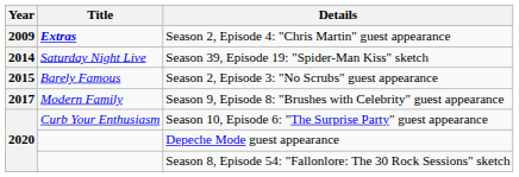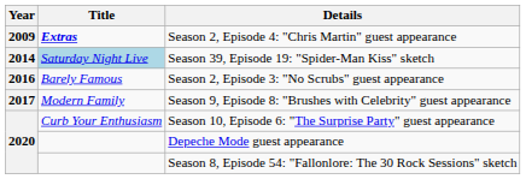 <table class="wikitable sortable plainrowheaders">
 <tr>
 <th scope="col">Year</th>
 <th scope="col">Title</th>
 <th scope="col" class="unsortable">Details</th>
 </tr>
 <tr>
 <th scope="row" style="text-align:center;">2009</th>
 <td><strong><em><a href='#'>Extras</a></em></strong></td>
 <td>Season 2, Episode 4: "Chris Martin" guest appearance</td>
 </tr>
 <tr>
 <th scope="row" style="text-align:center;">2014</th>
-<td><em><a href='#'>Saturday Night Live</a></em></td>
+<td style="background: lightblue;"><em><a href='#'>Saturday Night Live</a></em></td>
 <td>Season 39, Episode 19: "Spider-Man Kiss" sketch</td>
 </tr>
 <tr>
-<th scope="row" style="text-align:center;">2015</th>
+<th scope="row" style="text-align:center;">2016</th>
 <td><em><a href='#'>Barely Famous</a></em></td>
 <td>Season 2, Episode 3: "No Scrubs" guest appearance</td>
 </tr>
 <tr>
 <th scope="row" style="text-align:center;">2017</th>
 <td><em><a href='#'>Modern Family</a></em></td>
 <td>Season 9, Episode 8: "Brushes with Celebrity" guest appearance</td>
 </tr>
 <tr>
 <th rowspan="3" scope="rowgroup" style="text-align:center;">2020</th>
 <td><em><a href='#'>Curb Your Enthusiasm</a></em></td>
 <td>Season 10, Episode 6: "<a href='#'>The Surprise Party</a>" guest appearance</td>
 </tr>
 <tr>
 <td></td>
 <td><a href='#'>Depeche Mode</a> guest appearance</td>
 </tr>
 <tr>
 <td></td>
 <td>Season 8, Episode 54: "Fallonlore: The 30 Rock Sessions" sketch</td>
 </tr>
 </table>
